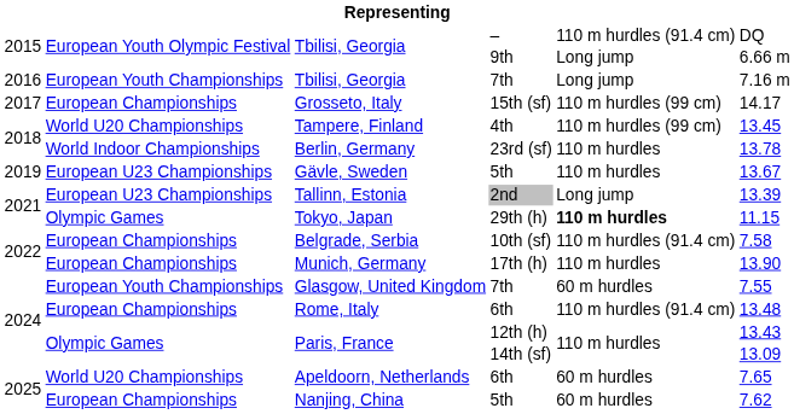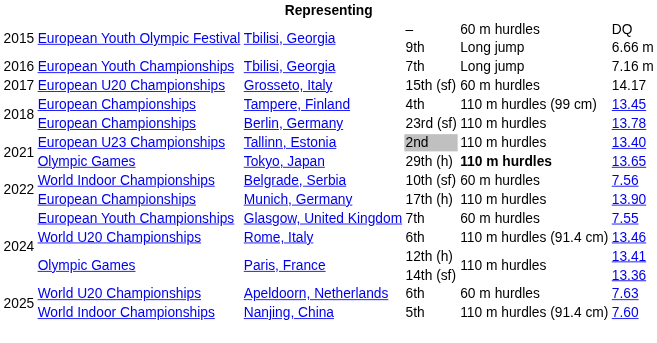 <table>
 <tr>
 <th colspan="6">Representing </th>
 </tr>
 <tr>
 <td rowspan=2>2015</td>
 <td rowspan=2><a href='#'>European Youth Olympic Festival</a></td>
 <td rowspan=2><a href='#'>Tbilisi, Georgia</a></td>
 <td>–</td>
-<td>110 m hurdles (91.4 cm)</td>
+<td>60 m hurdles</td>
 <td>DQ</td>
 </tr>
 <tr>
 <td>9th</td>
 <td>Long jump</td>
 <td>6.66 m</td>
 </tr>
 <tr>
 <td>2016</td>
 <td><a href='#'>European Youth Championships</a></td>
 <td><a href='#'>Tbilisi, Georgia</a></td>
 <td>7th</td>
 <td>Long jump</td>
 <td>7.16 m</td>
 </tr>
 <tr>
 <td>2017</td>
-<td><a href='#'>European Championships</a></td>
+<td><a href='#'>European U20 Championships</a></td>
 <td><a href='#'>Grosseto, Italy</a></td>
 <td>15th (sf)</td>
-<td>110 m hurdles (99 cm)</td>
+<td>60 m hurdles</td>
 <td>14.17</td>
 </tr>
 <tr>
 <td rowspan=2>2018</td>
-<td><a href='#'>World U20 Championships</a></td>
+<td><a href='#'>European Championships</a></td>
 <td><a href='#'>Tampere, Finland</a></td>
 <td>4th</td>
 <td>110 m hurdles (99 cm)</td>
 <td><a href='#'>13.45</a></td>
 </tr>
 <tr>
-<td><a href='#'>World Indoor Championships</a></td>
+<td><a href='#'>European Championships</a></td>
 <td><a href='#'>Berlin, Germany</a></td>
 <td>23rd (sf)</td>
 <td>110 m hurdles</td>
 <td><a href='#'>13.78</a></td>
 </tr>
 <tr>
-<td>2019</td>
-<td><a href='#'>European U23 Championships</a></td>
-<td><a href='#'>Gävle, Sweden</a></td>
-<td>5th</td>
-<td>110 m hurdles</td>
-<td><a href='#'>13.67</a></td>
-</tr>
-<tr>
 <td rowspan=2>2021</td>
 <td><a href='#'>European U23 Championships</a></td>
 <td><a href='#'>Tallinn, Estonia</a></td>
 <td bgcolor=silver>2nd</td>
-<td>Long jump</td>
-<td><a href='#'>13.39</a></td>
+<td>110 m hurdles</td>
+<td><a href='#'>13.40</a></td>
 </tr>
 <tr>
 <td><a href='#'>Olympic Games</a></td>
 <td><a href='#'>Tokyo, Japan</a></td>
 <td>29th (h)</td>
 <td><strong>110 m hurdles</strong></td>
-<td><a href='#'>11.15</a></td>
+<td><a href='#'>13.65</a></td>
 </tr>
 <tr>
 <td rowspan=2>2022</td>
-<td><a href='#'>European Championships</a></td>
+<td><a href='#'>World Indoor Championships</a></td>
 <td><a href='#'>Belgrade, Serbia</a></td>
 <td>10th (sf)</td>
-<td>110 m hurdles (91.4 cm)</td>
-<td><a href='#'>7.58</a></td>
+<td>60 m hurdles</td>
+<td><a href='#'>7.56</a></td>
 </tr>
 <tr>
 <td><a href='#'>European Championships</a></td>
 <td><a href='#'>Munich, Germany</a></td>
 <td>17th (h)</td>
 <td>110 m hurdles</td>
 <td><a href='#'>13.90</a></td>
 </tr>
 <tr>
 <td rowspan=4>2024</td>
 <td><a href='#'>European Youth Championships</a></td>
 <td><a href='#'>Glasgow, United Kingdom</a></td>
 <td>7th</td>
 <td>60 m hurdles</td>
 <td><a href='#'>7.55</a></td>
 </tr>
 <tr>
-<td><a href='#'>European Championships</a></td>
+<td><a href='#'>World U20 Championships</a></td>
 <td><a href='#'>Rome, Italy</a></td>
 <td>6th</td>
 <td>110 m hurdles (91.4 cm)</td>
-<td><a href='#'>13.48</a></td>
+<td><a href='#'>13.46</a></td>
 </tr>
 <tr>
 <td rowspan=2><a href='#'>Olympic Games</a></td>
 <td rowspan=2><a href='#'>Paris, France</a></td>
 <td>12th (h)</td>
 <td rowspan=2>110 m hurdles</td>
-<td><a href='#'>13.43</a></td>
+<td><a href='#'>13.41</a></td>
 </tr>
 <tr>
 <td>14th (sf)</td>
-<td><a href='#'>13.09</a></td>
+<td><a href='#'>13.36</a></td>
 </tr>
 <tr>
 <td rowspan=2>2025</td>
 <td><a href='#'>World U20 Championships</a></td>
 <td><a href='#'>Apeldoorn, Netherlands</a></td>
 <td>6th</td>
 <td>60 m hurdles</td>
-<td><a href='#'>7.65</a></td>
+<td><a href='#'>7.63</a></td>
 </tr>
 <tr>
-<td><a href='#'>European Championships</a></td>
+<td><a href='#'>World Indoor Championships</a></td>
 <td><a href='#'>Nanjing, China</a></td>
 <td>5th</td>
-<td>60 m hurdles</td>
-<td><a href='#'>7.62</a></td>
+<td>110 m hurdles (91.4 cm)</td>
+<td><a href='#'>7.60</a></td>
 </tr>
 <tr>
 </tr>
 </table>
